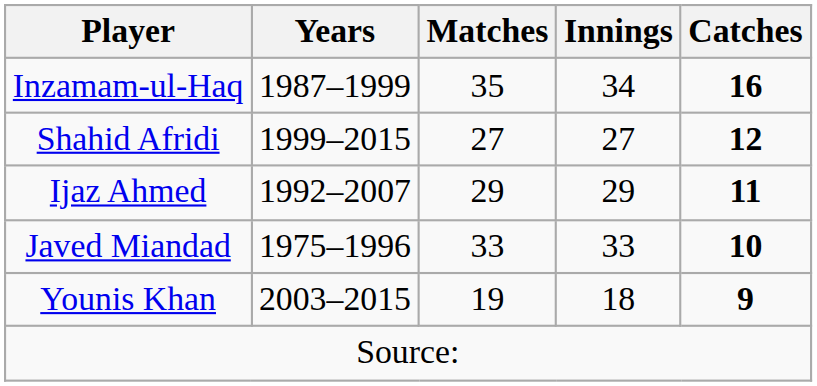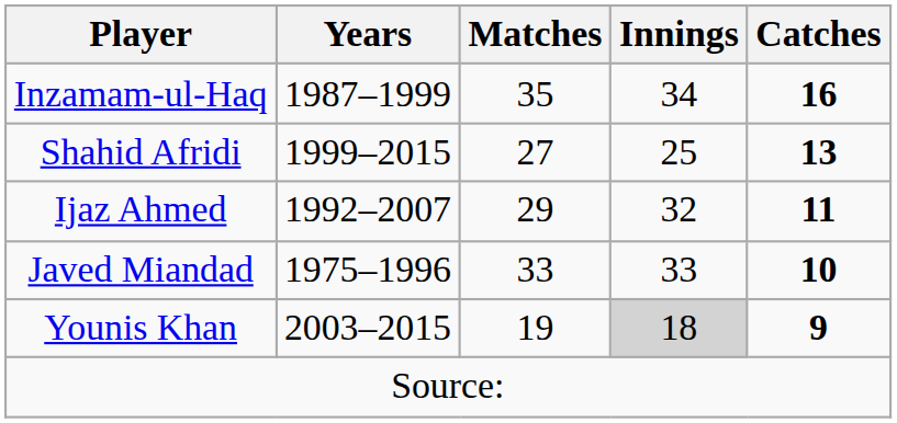 <table class="wikitable sortable" style="text-align:center">
 <tr>
 <th scope="col">Player</th>
 <th scope="col">Years</th>
 <th scope="col">Matches</th>
 <th scope="col">Innings</th>
 <th scope="col">Catches</th>
 </tr>
 <tr>
 <td><a href='#'>Inzamam-ul-Haq</a></td>
 <td>1987–1999</td>
 <td>35</td>
 <td>34</td>
 <td><strong>16</strong></td>
 </tr>
 <tr>
 <td><a href='#'>Shahid Afridi</a></td>
 <td>1999–2015</td>
 <td>27</td>
-<td>27</td>
-<td><strong>12</strong></td>
+<td>25</td>
+<td><strong>13</strong></td>
 </tr>
 <tr>
 <td><a href='#'>Ijaz Ahmed</a></td>
 <td>1992–2007</td>
 <td>29</td>
-<td>29</td>
+<td>32</td>
 <td><strong>11</strong></td>
 </tr>
 <tr>
 <td><a href='#'>Javed Miandad</a></td>
 <td>1975–1996</td>
 <td>33</td>
 <td>33</td>
 <td><strong>10</strong></td>
 </tr>
 <tr>
 <td><a href='#'>Younis Khan</a></td>
 <td>2003–2015</td>
 <td>19</td>
-<td>18</td>
+<td style="background: lightgrey;">18</td>
 <td><strong>9</strong></td>
 </tr>
 <tr>
 <td colspan="5">Source: </td>
 </tr>
 </table>
